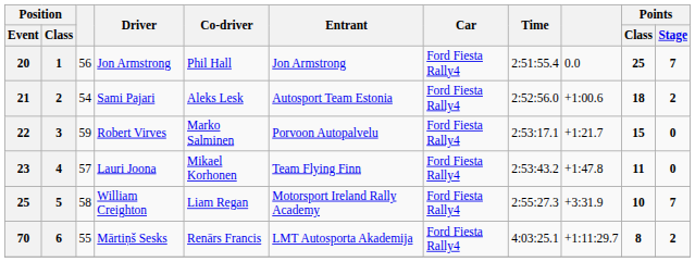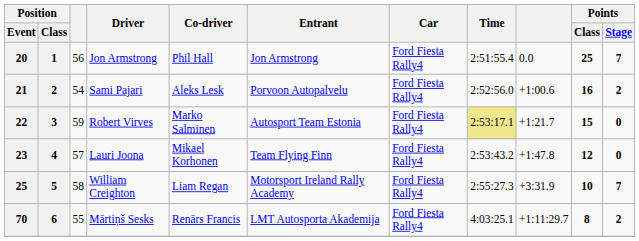 <table class="wikitable" width=85% style="font-size: 85%;">
 <tr>
 <th colspan="2">Position</th>
 <th rowspan="2"></th>
 <th rowspan="2">Driver</th>
 <th rowspan="2">Co-driver</th>
 <th rowspan="2">Entrant</th>
 <th rowspan="2">Car</th>
 <th rowspan="2">Time</th>
 <th rowspan="2"></th>
 <th colspan="2">Points</th>
 </tr>
 <tr>
 <th>Event</th>
 <th>Class</th>
 <th>Class</th>
 <th><a href='#'>Stage</a></th>
 </tr>
 <tr>
 <th>20</th>
 <th>1</th>
 <td align="center">56</td>
 <td><a href='#'>Jon Armstrong</a></td>
 <td><a href='#'>Phil Hall</a></td>
 <td><a href='#'>Jon Armstrong</a></td>
 <td><a href='#'>Ford Fiesta Rally4</a></td>
 <td>2:51:55.4</td>
 <td>0.0</td>
 <td align="center"><strong>25</strong></td>
 <td align="center"><strong>7</strong></td>
 </tr>
 <tr>
 <th>21</th>
 <th>2</th>
 <td align="center">54</td>
 <td><a href='#'>Sami Pajari</a></td>
 <td><a href='#'>Aleks Lesk</a></td>
-<td><a href='#'>Autosport Team Estonia</a></td>
+<td><a href='#'>Porvoon Autopalvelu</a></td>
 <td><a href='#'>Ford Fiesta Rally4</a></td>
 <td>2:52:56.0</td>
 <td>+1:00.6</td>
-<td align="center"><strong>18</strong></td>
+<td align="center"><strong>16</strong></td>
 <td align="center"><strong>2</strong></td>
 </tr>
 <tr>
 <th>22</th>
 <th>3</th>
 <td align="center">59</td>
 <td><a href='#'>Robert Virves</a></td>
 <td><a href='#'>Marko Salminen</a></td>
-<td><a href='#'>Porvoon Autopalvelu</a></td>
+<td><a href='#'>Autosport Team Estonia</a></td>
 <td><a href='#'>Ford Fiesta Rally4</a></td>
-<td>2:53:17.1</td>
+<td style="background: khaki;">2:53:17.1</td>
 <td>+1:21.7</td>
 <td align="center"><strong>15</strong></td>
 <td align="center"><strong>0</strong></td>
 </tr>
 <tr>
 <th>23</th>
 <th>4</th>
 <td align="center">57</td>
 <td><a href='#'>Lauri Joona</a></td>
 <td><a href='#'>Mikael Korhonen</a></td>
 <td><a href='#'>Team Flying Finn</a></td>
 <td><a href='#'>Ford Fiesta Rally4</a></td>
 <td>2:53:43.2</td>
 <td>+1:47.8</td>
-<td align="center"><strong>11</strong></td>
+<td align="center"><strong>12</strong></td>
 <td align="center"><strong>0</strong></td>
 </tr>
 <tr>
 <th>25</th>
 <th>5</th>
 <td align="center">58</td>
 <td><a href='#'>William Creighton</a></td>
 <td><a href='#'>Liam Regan</a></td>
 <td><a href='#'>Motorsport Ireland Rally Academy</a></td>
 <td><a href='#'>Ford Fiesta Rally4</a></td>
 <td>2:55:27.3</td>
 <td>+3:31.9</td>
 <td align="center"><strong>10</strong></td>
 <td align="center"><strong>7</strong></td>
 </tr>
 <tr>
 <th>70</th>
 <th>6</th>
 <td align="center">55</td>
 <td><a href='#'>Mārtiņš Sesks</a></td>
 <td><a href='#'>Renārs Francis</a></td>
 <td><a href='#'>LMT Autosporta Akademija</a></td>
 <td><a href='#'>Ford Fiesta Rally4</a></td>
 <td>4:03:25.1</td>
 <td>+1:11:29.7</td>
 <td align="center"><strong>8</strong></td>
 <td align="center"><strong>2</strong></td>
 </tr>
 <tr>
 </tr>
 </table>
